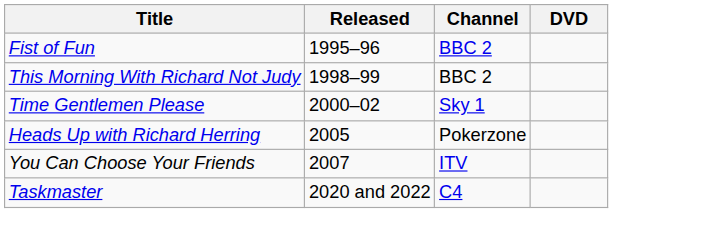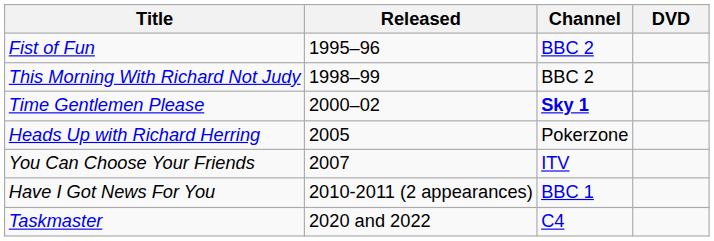 <table class="wikitable">
 <tr>
 <th>Title</th>
 <th>Released</th>
 <th>Channel</th>
 <th width=60>DVD</th>
 </tr>
 <tr>
 <td><em><a href='#'>Fist of Fun</a></em></td>
 <td>1995–96</td>
 <td><a href='#'>BBC 2</a></td>
 <td></td>
 </tr>
 <tr>
 <td><em><a href='#'>This Morning With Richard Not Judy</a></em></td>
 <td>1998–99</td>
 <td>BBC 2</td>
 <td></td>
 </tr>
 <tr>
 <td><em><a href='#'>Time Gentlemen Please</a></em></td>
 <td>2000–02</td>
-<td><a href='#'>Sky 1</a></td>
+<td><strong><a href='#'>Sky 1</a></strong></td>
 <td></td>
 </tr>
 <tr>
 <td><em><a href='#'>Heads Up with Richard Herring</a></em></td>
 <td>2005</td>
 <td>Pokerzone</td>
 <td></td>
 </tr>
 <tr>
 <td><em>You Can Choose Your Friends</em></td>
 <td>2007</td>
 <td><a href='#'>ITV</a></td>
 <td></td>
 </tr>
 <tr>
+<td><em>Have I Got News For You</em></td>
+<td>2010-2011 (2 appearances)</td>
+<td><a href='#'>BBC 1</a></td>
+<td></td>
+</tr>
+<tr>
 <td><em><a href='#'>Taskmaster</a></em></td>
 <td>2020 and 2022</td>
 <td><a href='#'>C4</a></td>
 <td></td>
 </tr>
 </table>
